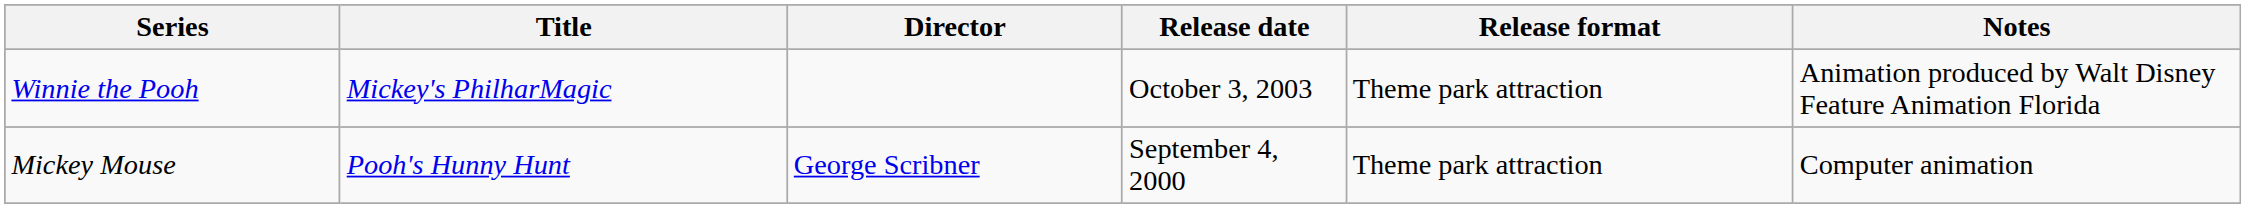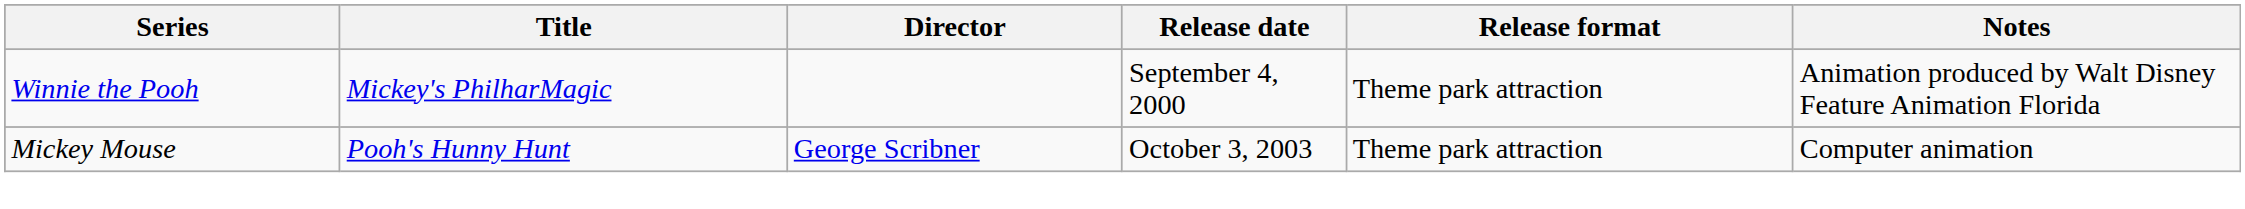 <table class="wikitable sortable" style="width:100%;">
 <tr>
 <th style="width:15%;">Series</th>
 <th style="width:20%;">Title</th>
 <th style="width:15%;">Director</th>
 <th style="width:10%;">Release date</th>
 <th style="width:20%;">Release format</th>
 <th style="width:20%;">Notes</th>
 </tr>
 <tr>
 <td><em><a href='#'>Winnie the Pooh</a></em></td>
 <td><em><a href='#'>Mickey's PhilharMagic</a></em></td>
 <td></td>
-<td>October 3, 2003</td>
+<td>September 4, 2000</td>
 <td>Theme park attraction</td>
 <td>Animation produced by Walt Disney Feature Animation Florida</td>
 </tr>
 <tr>
 <td><em>Mickey Mouse</em></td>
 <td><em><a href='#'>Pooh's Hunny Hunt</a></em></td>
 <td><a href='#'>George Scribner</a></td>
-<td>September 4, 2000</td>
+<td>October 3, 2003</td>
 <td>Theme park attraction</td>
 <td>Computer animation</td>
 </tr>
 </table>
